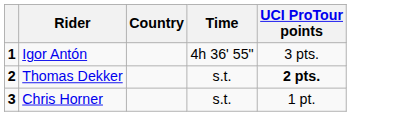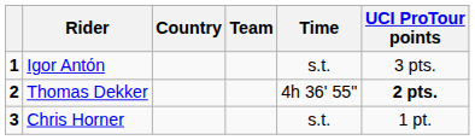 <table class="wikitable">
 <tr>
 <th></th>
 <th>Rider</th>
 <th>Country</th>
+<th>Team</th>
 <th>Time</th>
 <th><a href='#'>UCI ProTour</a><br>points</th>
 </tr>
 <tr>
 <td><strong>1</strong></td>
 <td><a href='#'>Igor Antón</a></td>
 <td></td>
-<td align=center>4h 36' 55"</td>
+<td></td>
+<td align=center>s.t.</td>
 <td align=center>3 pts.</td>
 </tr>
 <tr>
 <td><strong>2</strong></td>
 <td><a href='#'>Thomas Dekker</a></td>
 <td></td>
-<td align=center>s.t.</td>
+<td></td>
+<td align=center>4h 36' 55"</td>
 <td align=center><strong>2 pts.</strong></td>
 </tr>
 <tr>
 <td><strong>3</strong></td>
 <td><a href='#'>Chris Horner</a></td>
 <td></td>
+<td></td>
 <td align=center>s.t.</td>
 <td align=center>1 pt.</td>
 </tr>
 </table>
